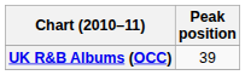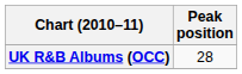 <table class="wikitable sortable plainrowheaders" style="text-align:center;">
 <tr>
 <th scope="col">Chart (2010–11)</th>
 <th scope="col">Peak<br>position</th>
 </tr>
 <tr>
 </tr>
 <tr>
 </tr>
 <tr>
 <th scope="row"><a href='#'>UK R&B Albums</a> (<a href='#'>OCC</a>)</th>
-<td style="text-align:center;">39</td>
+<td style="text-align:center;">28</td>
 </tr>
 <tr>
 </tr>
 <tr>
 </tr>
 <tr>
 </tr>
 </table>
